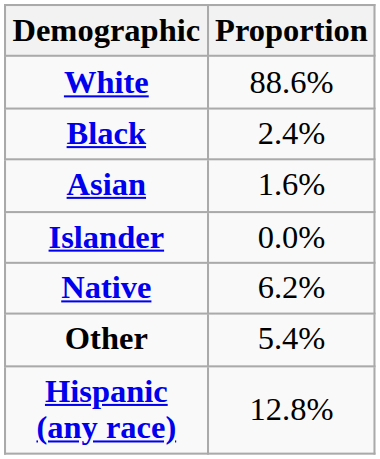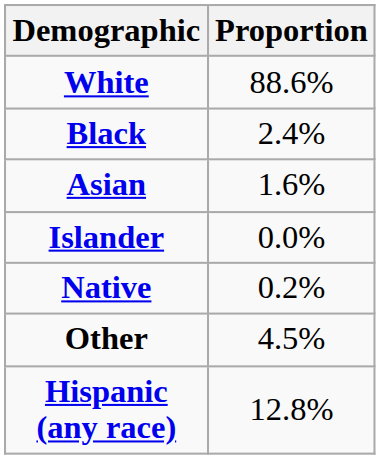 <table class="wikitable floatright" style="text-align: center">
 <tr>
 <th>Demographic</th>
 <th>Proportion</th>
 </tr>
 <tr>
 <td><strong><a href='#'>White</a></strong></td>
 <td>88.6%</td>
 </tr>
 <tr>
 <td><strong><a href='#'>Black</a></strong></td>
 <td>2.4%</td>
 </tr>
 <tr>
 <td><strong><a href='#'>Asian</a></strong></td>
 <td>1.6%</td>
 </tr>
 <tr>
 <td><strong><a href='#'>Islander</a></strong></td>
 <td>0.0%</td>
 </tr>
 <tr>
 <td><strong><a href='#'>Native</a></strong></td>
-<td>6.2%</td>
+<td>0.2%</td>
 </tr>
 <tr>
 <td><strong>Other</strong></td>
-<td>5.4%</td>
+<td>4.5%</td>
 </tr>
 <tr>
 <td><strong><a href='#'>Hispanic<br>(any race)</a></strong></td>
 <td>12.8%</td>
 </tr>
 </table>
